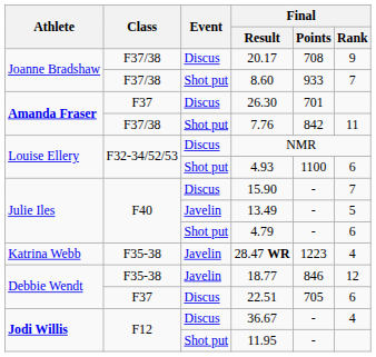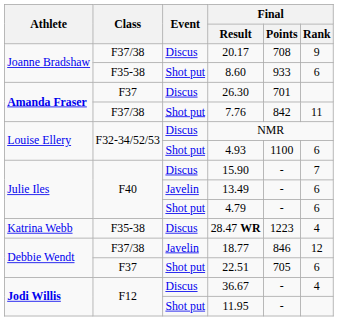 <table class=wikitable style="font-size:90%">
 <tr>
 <th rowspan="2">Athlete</th>
 <th rowspan="2">Class</th>
 <th rowspan="2">Event</th>
 <th colspan="3">Final</th>
 </tr>
 <tr>
 <th>Result</th>
 <th>Points</th>
 <th>Rank</th>
 </tr>
 <tr>
 <td rowspan="2"><a href='#'>Joanne Bradshaw</a></td>
 <td style="text-align:center;">F37/38</td>
 <td><a href='#'>Discus</a></td>
 <td style="text-align:center;">20.17</td>
 <td style="text-align:center;">708</td>
 <td style="text-align:center;">9</td>
 </tr>
 <tr>
-<td style="text-align:center;">F37/38</td>
+<td style="text-align:center;">F35-38</td>
 <td><a href='#'>Shot put</a></td>
 <td style="text-align:center;">8.60</td>
 <td style="text-align:center;">933</td>
-<td style="text-align:center;">7</td>
+<td style="text-align:center;">6</td>
 </tr>
 <tr>
 <td rowspan="2"><strong><a href='#'>Amanda Fraser</a></strong></td>
 <td style="text-align:center;">F37</td>
 <td><a href='#'>Discus</a></td>
 <td style="text-align:center;">26.30</td>
 <td style="text-align:center;">701</td>
 <td style="text-align:center;"></td>
 </tr>
 <tr>
 <td style="text-align:center;">F37/38</td>
 <td><a href='#'>Shot put</a></td>
 <td style="text-align:center;">7.76</td>
 <td style="text-align:center;">842</td>
 <td style="text-align:center;">11</td>
 </tr>
 <tr>
 <td rowspan="2"><a href='#'>Louise Ellery</a></td>
 <td rowspan="2" style="text-align:center;">F32-34/52/53</td>
 <td><a href='#'>Discus</a></td>
 <td style="text-align:center;" colspan="3">NMR</td>
 </tr>
 <tr>
 <td><a href='#'>Shot put</a></td>
 <td style="text-align:center;">4.93</td>
 <td style="text-align:center;">1100</td>
 <td style="text-align:center;">6</td>
 </tr>
 <tr>
 <td rowspan="3"><a href='#'>Julie Iles</a></td>
 <td rowspan="3" style="text-align:center;">F40</td>
 <td><a href='#'>Discus</a></td>
 <td style="text-align:center;">15.90</td>
 <td style="text-align:center;">-</td>
 <td style="text-align:center;">7</td>
 </tr>
 <tr>
 <td><a href='#'>Javelin</a></td>
 <td style="text-align:center;">13.49</td>
 <td style="text-align:center;">-</td>
-<td style="text-align:center;">5</td>
+<td style="text-align:center;">6</td>
 </tr>
 <tr>
 <td><a href='#'>Shot put</a></td>
 <td style="text-align:center;">4.79</td>
 <td style="text-align:center;">-</td>
 <td style="text-align:center;">6</td>
 </tr>
 <tr>
 <td><a href='#'>Katrina Webb</a></td>
 <td style="text-align:center;">F35-38</td>
-<td><a href='#'>Javelin</a></td>
+<td><a href='#'>Discus</a></td>
 <td style="text-align:center;">28.47 <strong>WR</strong></td>
 <td style="text-align:center;">1223</td>
 <td style="text-align:center;">4</td>
 </tr>
 <tr>
 <td rowspan="2"><a href='#'>Debbie Wendt</a></td>
-<td style="text-align:center;">F35-38</td>
+<td style="text-align:center;">F37/38</td>
 <td><a href='#'>Javelin</a></td>
 <td style="text-align:center;">18.77</td>
 <td style="text-align:center;">846</td>
 <td style="text-align:center;">12</td>
 </tr>
 <tr>
 <td style="text-align:center;">F37</td>
-<td><a href='#'>Discus</a></td>
+<td><a href='#'>Shot put</a></td>
 <td style="text-align:center;">22.51</td>
 <td style="text-align:center;">705</td>
 <td style="text-align:center;">6</td>
 </tr>
 <tr>
 <td rowspan="2"><strong><a href='#'>Jodi Willis</a></strong></td>
 <td rowspan="2" style="text-align:center;">F12</td>
 <td><a href='#'>Discus</a></td>
 <td style="text-align:center;">36.67</td>
 <td style="text-align:center;">-</td>
 <td style="text-align:center;">4</td>
 </tr>
 <tr>
 <td><a href='#'>Shot put</a></td>
 <td style="text-align:center;">11.95</td>
 <td style="text-align:center;">-</td>
 <td style="text-align:center;"></td>
 </tr>
 </table>
